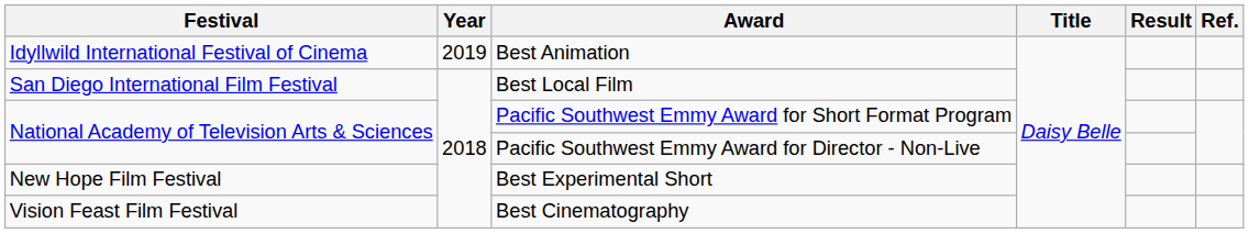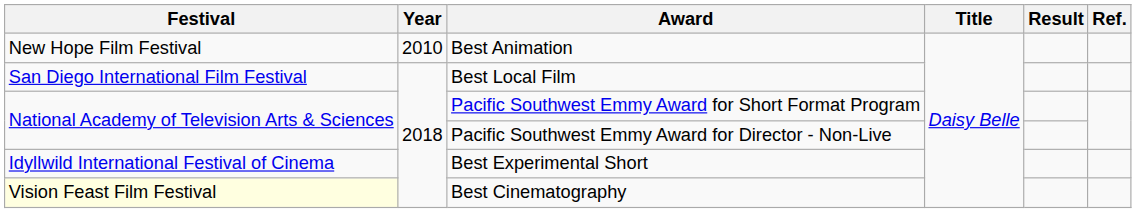 <table class="wikitable">
 <tr>
 <th>Festival</th>
 <th>Year</th>
 <th>Award</th>
 <th>Title</th>
 <th>Result</th>
 <th>Ref.</th>
 </tr>
 <tr>
-<td><a href='#'>Idyllwild International Festival of Cinema</a></td>
-<td>2019</td>
+<td>New Hope Film Festival</td>
+<td>2010</td>
 <td>Best Animation</td>
 <td rowspan="6"><em><a href='#'>Daisy Belle</a></em></td>
 <td></td>
 <td></td>
 </tr>
 <tr>
 <td><a href='#'>San Diego International Film Festival</a></td>
 <td rowspan="5">2018</td>
 <td>Best Local Film</td>
 <td></td>
 <td></td>
 </tr>
 <tr>
 <td rowspan="2"><a href='#'>National Academy of Television Arts & Sciences</a></td>
 <td><a href='#'>Pacific Southwest Emmy Award</a> for Short Format Program</td>
 <td></td>
 <td rowspan="2"></td>
 </tr>
 <tr>
 <td>Pacific Southwest Emmy Award for Director - Non-Live</td>
 <td></td>
 </tr>
 <tr>
-<td>New Hope Film Festival</td>
+<td><a href='#'>Idyllwild International Festival of Cinema</a></td>
 <td>Best Experimental Short</td>
 <td></td>
 <td></td>
 </tr>
 <tr>
-<td>Vision Feast Film Festival</td>
+<td style="background: lightyellow;">Vision Feast Film Festival</td>
 <td>Best Cinematography</td>
 <td></td>
 <td></td>
 </tr>
 </table>
